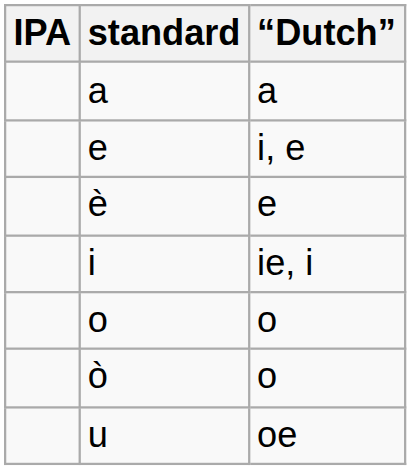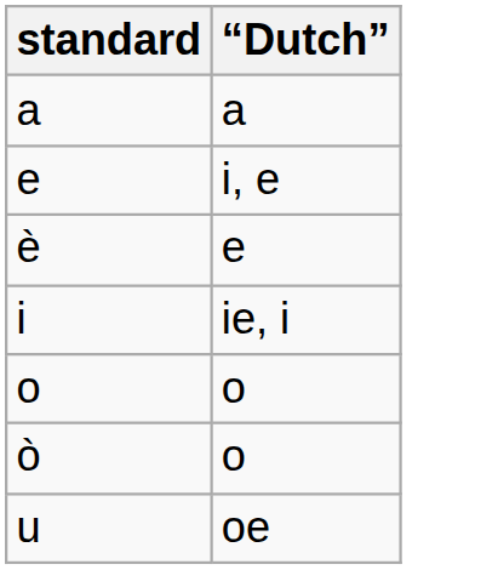 <table class="wikitable">
 <tr>
-<th>IPA</th>
 <th>standard</th>
 <th>“Dutch”</th>
 </tr>
 <tr>
-<td></td>
 <td>a</td>
 <td>a</td>
 </tr>
 <tr>
-<td></td>
 <td>e</td>
 <td>i, e</td>
 </tr>
 <tr>
-<td></td>
 <td>è</td>
 <td>e</td>
 </tr>
 <tr>
-<td></td>
 <td>i</td>
 <td>ie, i</td>
 </tr>
 <tr>
-<td></td>
 <td>o</td>
 <td>o</td>
 </tr>
 <tr>
-<td></td>
 <td>ò</td>
 <td>o</td>
 </tr>
 <tr>
-<td></td>
 <td>u</td>
 <td>oe</td>
 </tr>
 </table>
